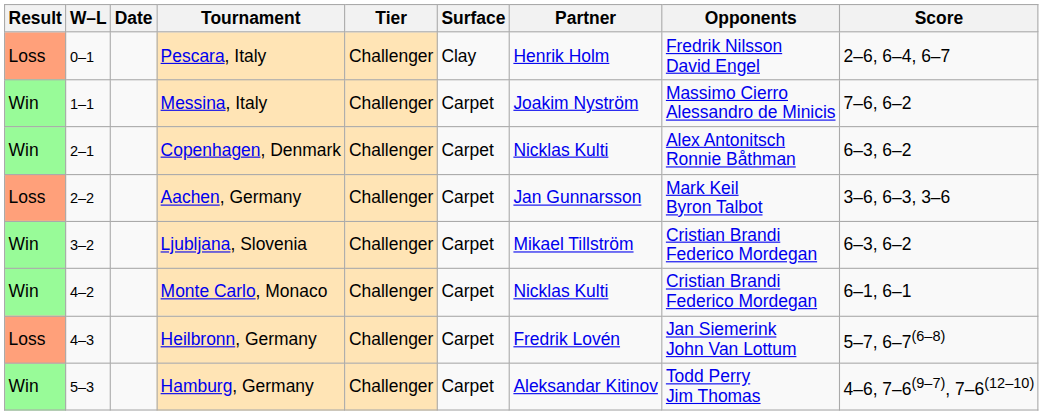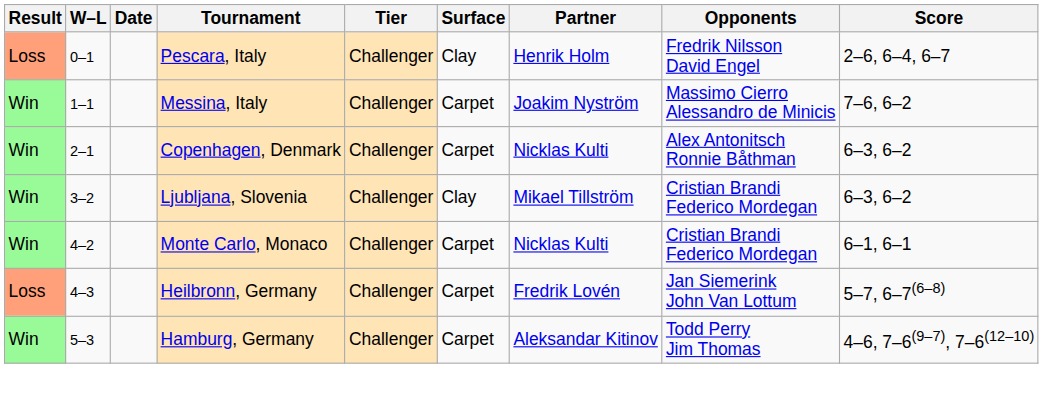 <table class="sortable wikitable">
 <tr>
 <th>Result</th>
 <th class="unsortable">W–L</th>
 <th>Date</th>
 <th>Tournament</th>
 <th>Tier</th>
 <th>Surface</th>
 <th>Partner</th>
 <th>Opponents</th>
 <th class="unsortable">Score</th>
 </tr>
 <tr>
 <td style="background:#ffa07a;">Loss</td>
 <td><small>0–1</small></td>
 <td></td>
 <td style="background:moccasin;"><a href='#'>Pescara</a>, Italy</td>
 <td style="background:moccasin;">Challenger</td>
 <td>Clay</td>
 <td> <a href='#'>Henrik Holm</a></td>
 <td> <a href='#'>Fredrik Nilsson</a> <br>  <a href='#'>David Engel</a></td>
 <td>2–6, 6–4, 6–7</td>
 </tr>
 <tr>
 <td style="background:#98fb98;">Win</td>
 <td><small>1–1</small></td>
 <td></td>
 <td style="background:moccasin;"><a href='#'>Messina</a>, Italy</td>
 <td style="background:moccasin;">Challenger</td>
 <td>Carpet</td>
 <td> <a href='#'>Joakim Nyström</a></td>
 <td> <a href='#'>Massimo Cierro</a> <br>  <a href='#'>Alessandro de Minicis</a></td>
 <td>7–6, 6–2</td>
 </tr>
 <tr>
 <td style="background:#98fb98;">Win</td>
 <td><small>2–1</small></td>
 <td></td>
 <td style="background:moccasin;"><a href='#'>Copenhagen</a>, Denmark</td>
 <td style="background:moccasin;">Challenger</td>
 <td>Carpet</td>
 <td> <a href='#'>Nicklas Kulti</a></td>
 <td> <a href='#'>Alex Antonitsch</a> <br>  <a href='#'>Ronnie Båthman</a></td>
 <td>6–3, 6–2</td>
 </tr>
 <tr>
-<td style="background:#ffa07a;">Loss</td>
-<td><small>2–2</small></td>
-<td></td>
-<td style="background:moccasin;"><a href='#'>Aachen</a>, Germany</td>
-<td style="background:moccasin;">Challenger</td>
-<td>Carpet</td>
-<td> <a href='#'>Jan Gunnarsson</a></td>
-<td> <a href='#'>Mark Keil</a> <br>  <a href='#'>Byron Talbot</a></td>
-<td>3–6, 6–3, 3–6</td>
-</tr>
-<tr>
 <td style="background:#98fb98;">Win</td>
 <td><small>3–2</small></td>
 <td></td>
 <td style="background:moccasin;"><a href='#'>Ljubljana</a>, Slovenia</td>
 <td style="background:moccasin;">Challenger</td>
-<td>Carpet</td>
+<td>Clay</td>
 <td> <a href='#'>Mikael Tillström</a></td>
 <td> <a href='#'>Cristian Brandi</a> <br>  <a href='#'>Federico Mordegan</a></td>
 <td>6–3, 6–2</td>
 </tr>
 <tr>
 <td style="background:#98fb98;">Win</td>
 <td><small>4–2</small></td>
 <td></td>
 <td style="background:moccasin;"><a href='#'>Monte Carlo</a>, Monaco</td>
 <td style="background:moccasin;">Challenger</td>
 <td>Carpet</td>
 <td> <a href='#'>Nicklas Kulti</a></td>
 <td> <a href='#'>Cristian Brandi</a> <br>  <a href='#'>Federico Mordegan</a></td>
 <td>6–1, 6–1</td>
 </tr>
 <tr>
 <td style="background:#ffa07a;">Loss</td>
 <td><small>4–3</small></td>
 <td></td>
 <td style="background:moccasin;"><a href='#'>Heilbronn</a>, Germany</td>
 <td style="background:moccasin;">Challenger</td>
 <td>Carpet</td>
 <td> <a href='#'>Fredrik Lovén</a></td>
 <td> <a href='#'>Jan Siemerink</a> <br>  <a href='#'>John Van Lottum</a></td>
 <td>5–7, 6–7<sup>(6–8)</sup></td>
 </tr>
 <tr>
 <td style="background:#98fb98;">Win</td>
 <td><small>5–3</small></td>
 <td></td>
 <td style="background:moccasin;"><a href='#'>Hamburg</a>, Germany</td>
 <td style="background:moccasin;">Challenger</td>
 <td>Carpet</td>
 <td> <a href='#'>Aleksandar Kitinov</a></td>
 <td> <a href='#'>Todd Perry</a> <br>  <a href='#'>Jim Thomas</a></td>
 <td>4–6, 7–6<sup>(9–7)</sup>, 7–6<sup>(12–10)</sup></td>
 </tr>
 </table>
